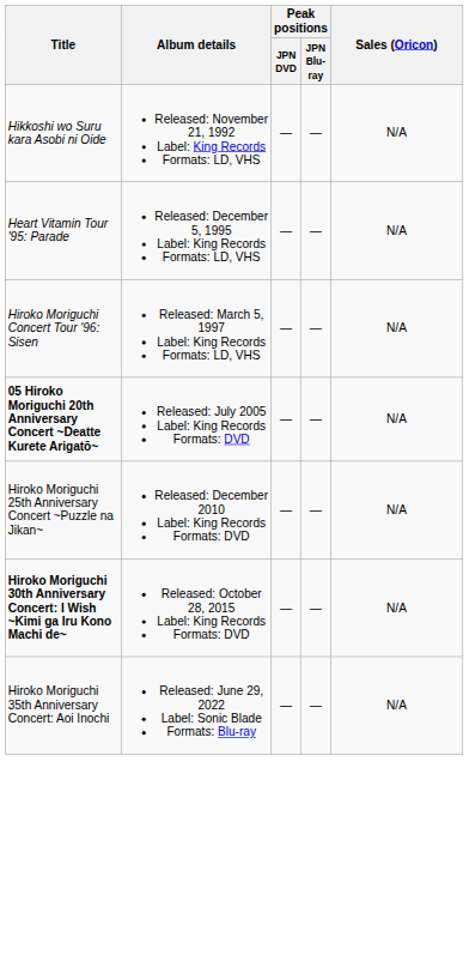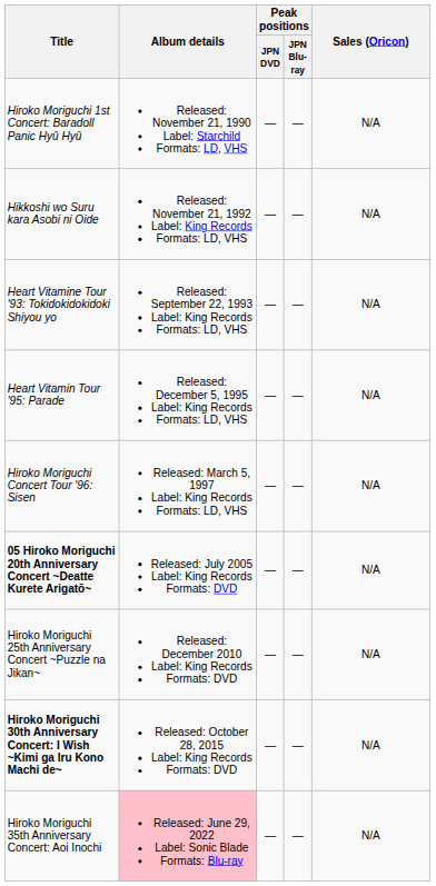 <table class="wikitable plainrowheaders" style="text-align:center;">
 <tr>
 <th style="width:12em;" rowspan="2">Title</th>
 <th style="width:16em;" rowspan="2">Album details</th>
 <th colspan="2">Peak positions</th>
 <th style="width:16em;" rowspan="2">Sales (<a href='#'>Oricon</a>)</th>
 </tr>
 <tr>
 <th><small>JPN DVD</small><br></th>
 <th><small>JPN Blu-ray</small><br></th>
 </tr>
 <tr>
+<td align="left"><em>Hiroko Moriguchi 1st Concert: Baradoll Panic Hyû Hyû</em></td>
+<td><br><ul><li>Released: November 21, 1990</li><li>Label: <a href='#'>Starchild</a></li><li>Formats: <a href='#'>LD</a>, <a href='#'>VHS</a></li></ul></td>
+<td>—</td>
+<td>—</td>
+<td>N/A</td>
+</tr>
+<tr>
 <td align="left"><em>Hikkoshi wo Suru kara Asobi ni Oide</em></td>
 <td><br><ul><li>Released: November 21, 1992</li><li>Label: <a href='#'>King Records</a></li><li>Formats: LD, VHS</li></ul></td>
+<td>—</td>
+<td>—</td>
+<td>N/A</td>
+</tr>
+<tr>
+<td align="left"><em>Heart Vitamine Tour '93: Tokidokidokidoki Shiyou yo</em></td>
+<td><br><ul><li>Released: September 22, 1993</li><li>Label: King Records</li><li>Formats: LD, VHS</li></ul></td>
 <td>—</td>
 <td>—</td>
 <td>N/A</td>
 </tr>
 <tr>
 <td align="left"><em>Heart Vitamin Tour '95: Parade</em></td>
 <td><br><ul><li>Released: December 5, 1995</li><li>Label: King Records</li><li>Formats: LD, VHS</li></ul></td>
 <td>—</td>
 <td>—</td>
 <td>N/A</td>
 </tr>
 <tr>
 <td align="left"><em>Hiroko Moriguchi Concert Tour '96: Sisen</em></td>
 <td><br><ul><li>Released: March 5, 1997</li><li>Label: King Records</li><li>Formats: LD, VHS</li></ul></td>
 <td>—</td>
 <td>—</td>
 <td>N/A</td>
 </tr>
 <tr>
 <td align="left"><strong>05 Hiroko Moriguchi 20th Anniversary Concert ~Deatte Kurete Arigatō~<em></td>
 <td><br><ul><li>Released: July 2005</li><li>Label: King Records</li><li>Formats: <a href='#'>DVD</a></li></ul></td>
 <td>—</td>
 <td>—</td>
 <td>N/A</td>
 </tr>
 <tr>
 <td align="left"></strong>Hiroko Moriguchi 25th Anniversary Concert ~Puzzle na Jikan~</em></td>
 <td><br><ul><li>Released: December 2010</li><li>Label: King Records</li><li>Formats: DVD</li></ul></td>
 <td>—</td>
 <td>—</td>
 <td>N/A</td>
 </tr>
 <tr>
 <td align="left"><strong>Hiroko Moriguchi 30th Anniversary Concert: I Wish ~Kimi ga Iru Kono Machi de~<em></td>
 <td><br><ul><li>Released: October 28, 2015</li><li>Label: King Records</li><li>Formats: DVD</li></ul></td>
 <td>—</td>
 <td>—</td>
 <td>N/A</td>
 </tr>
 <tr>
 <td align="left"></strong>Hiroko Moriguchi 35th Anniversary Concert: Aoi Inochi</em></td>
-<td><br><ul><li>Released: June 29, 2022</li><li>Label: Sonic Blade</li><li>Formats: <a href='#'>Blu-ray</a></li></ul></td>
+<td style="background: pink;"><br><ul><li>Released: June 29, 2022</li><li>Label: Sonic Blade</li><li>Formats: <a href='#'>Blu-ray</a></li></ul></td>
 <td>—</td>
 <td>—</td>
 <td>N/A</td>
 </tr>
 </table>
